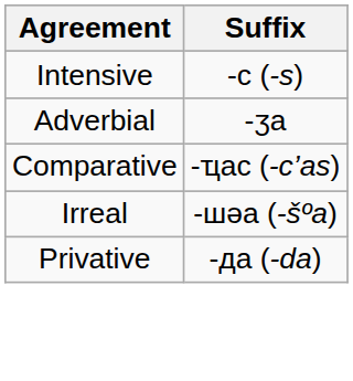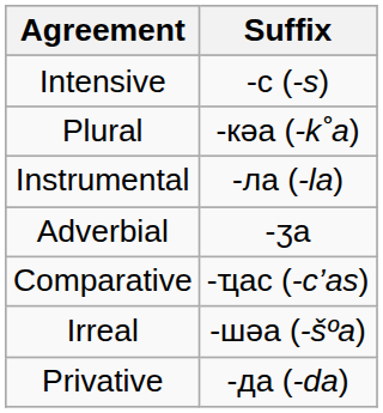 <table class="wikitable" style="text-align:center">
 <tr>
 <th>Agreement</th>
 <th>Suffix</th>
 </tr>
 <tr>
 <td>Intensive</td>
 <td>-с (<em>-s</em>)</td>
+</tr>
+<tr>
+<td>Plural</td>
+<td>-кәа (<em>-k˚a</em>)</td>
+</tr>
+<tr>
+<td>Instrumental</td>
+<td>-ла (<em>-la</em>)</td>
 </tr>
 <tr>
 <td>Adverbial</td>
 <td>-ӡа</td>
 </tr>
 <tr>
 <td>Comparative</td>
 <td>-ҵас (<em>-c’as</em>)</td>
 </tr>
 <tr>
 <td>Irreal</td>
 <td>-шәа (<em>-šºa</em>)</td>
 </tr>
 <tr>
 <td>Privative</td>
 <td>-да (<em>-da</em>)</td>
 </tr>
 </table>
